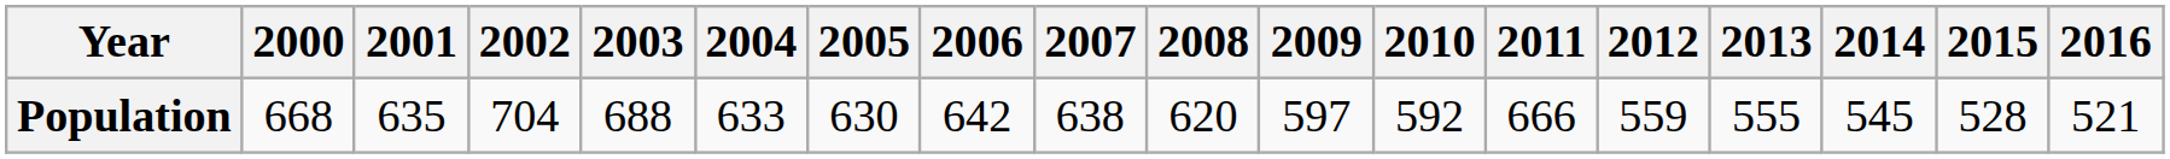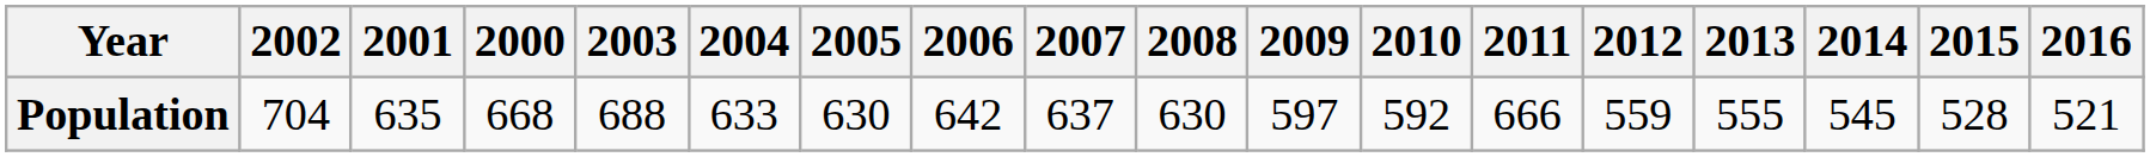 <table width="30%" class="wikitable" border="1">
 <tr>
 <th><strong>Year</strong></th>
+<th align="center">2002</th>
+<th align="center">2001</th>
 <th align="center">2000</th>
-<th align="center">2001</th>
-<th align="center">2002</th>
 <th align="center">2003</th>
 <th align="center">2004</th>
 <th align="center">2005</th>
 <th align="center">2006</th>
 <th align="center">2007</th>
 <th align="center">2008</th>
 <th align="center">2009</th>
 <th align="center">2010</th>
 <th align="center">2011</th>
 <th align="center">2012</th>
 <th align="center">2013</th>
 <th align="center">2014</th>
 <th align="center">2015</th>
 <th align="center">2016</th>
 </tr>
 <tr>
 <th><strong>Population</strong></th>
+<td align="center">704</td>
+<td align="center">635</td>
 <td align="center">668</td>
-<td align="center">635</td>
-<td align="center">704</td>
 <td align="center">688</td>
 <td align="center">633</td>
 <td align="center">630</td>
 <td align="center">642</td>
-<td align="center">638</td>
-<td align="center">620</td>
+<td align="center">637</td>
+<td align="center">630</td>
 <td align="center">597</td>
 <td align="center">592</td>
 <td align="center">666</td>
 <td align="center">559</td>
 <td align="center">555</td>
 <td align="center">545</td>
 <td align="center">528</td>
 <td align="center">521</td>
 </tr>
 </table>
